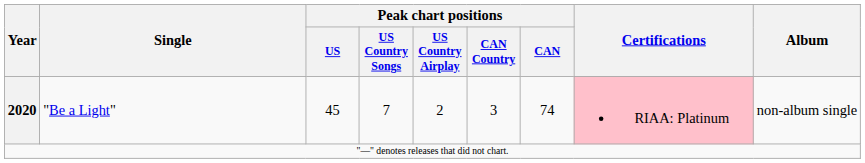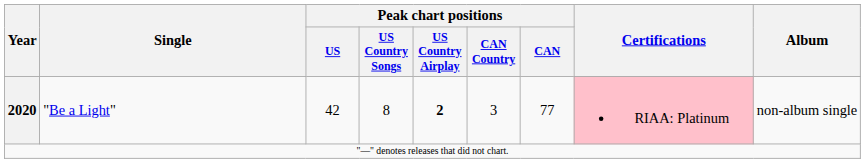 <table class="wikitable plainrowheaders" style="text-align:center;">
 <tr>
 <th rowspan="2">Year</th>
 <th rowspan="2" style="width:18em;">Single</th>
 <th colspan="5">Peak chart positions</th>
 <th scope="col" rowspan="2" style="width:12em;"><a href='#'>Certifications</a></th>
 <th rowspan="2">Album</th>
 </tr>
 <tr style="font-size:smaller;">
 <th style="width:4em;"><a href='#'>US</a><br></th>
 <th style="width:4em;"><a href='#'>US Country Songs</a><br></th>
 <th style="width:4em;"><a href='#'>US Country Airplay</a><br></th>
 <th style="width:4em;"><a href='#'>CAN Country</a><br></th>
 <th style="width:4em;"><a href='#'>CAN</a><br></th>
 </tr>
 <tr>
 <th scope="row">2020</th>
 <td style="text-align:left">"<a href='#'>Be a Light</a>"<br></td>
-<td>45</td>
-<td>7</td>
-<td>2</td>
+<td>42</td>
+<td>8</td>
+<td><strong>2</strong></td>
 <td>3</td>
-<td>74</td>
+<td>77</td>
 <td style="background: pink;"><br><ul><li>RIAA: Platinum</li></ul></td>
 <td>non-album single</td>
 </tr>
 <tr>
 <td align="center" colspan="9" style="font-size: 8pt">"—" denotes releases that did not chart.</td>
 </tr>
 </table>
